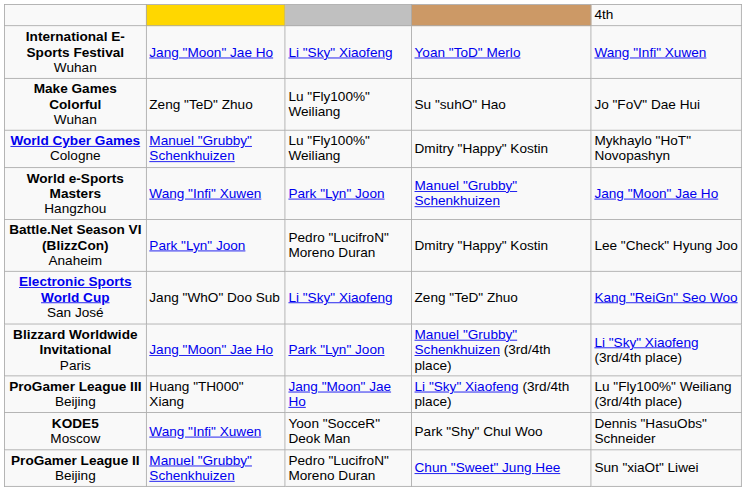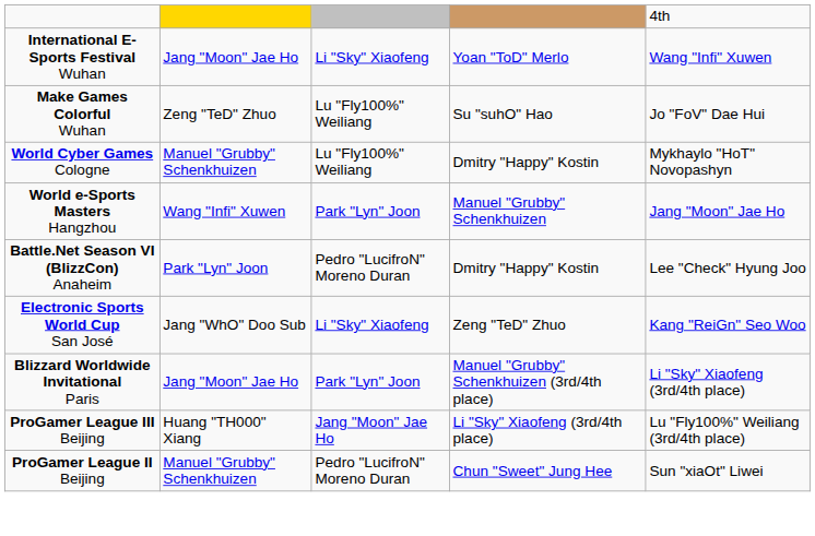 <table class="wikitable" style="text-align:left">
 <tr>
 <td style="text-align:center"></td>
 <td style="text-align:center; background:gold;"></td>
 <td style="text-align:center; background:silver;"></td>
 <td style="text-align:center; background:#c96;"></td>
 <td>4th</td>
 </tr>
 <tr>
 <td style="text-align:center"><strong>International E-Sports Festival</strong><br> Wuhan</td>
 <td> <a href='#'>Jang "Moon" Jae Ho</a></td>
 <td> <a href='#'>Li "Sky" Xiaofeng</a></td>
 <td> <a href='#'>Yoan "ToD" Merlo</a></td>
 <td> <a href='#'>Wang "Infi" Xuwen</a></td>
 </tr>
 <tr>
 <td style="text-align:center"><strong>Make Games Colorful </strong><br> Wuhan</td>
 <td> Zeng "TeD" Zhuo</td>
 <td> Lu "Fly100%" Weiliang</td>
 <td> Su "suhO" Hao</td>
 <td> Jo "FoV" Dae Hui</td>
 </tr>
 <tr>
 <td style="text-align:center"><strong><a href='#'>World Cyber Games</a></strong><br> Cologne</td>
 <td> <a href='#'>Manuel "Grubby" Schenkhuizen</a></td>
 <td> Lu "Fly100%" Weiliang</td>
 <td> Dmitry "Happy" Kostin</td>
 <td> Mykhaylo "HoT" Novopashyn</td>
 </tr>
 <tr>
 <td style="text-align:center"><strong>World e-Sports Masters</strong><br> Hangzhou</td>
 <td> <a href='#'>Wang "Infi" Xuwen</a></td>
 <td> <a href='#'>Park "Lyn" Joon</a></td>
 <td> <a href='#'>Manuel "Grubby" Schenkhuizen</a></td>
 <td> <a href='#'>Jang "Moon" Jae Ho</a></td>
 </tr>
 <tr>
 <td style="text-align:center"><strong>Battle.Net Season VI (BlizzCon)</strong><br> Anaheim</td>
 <td> <a href='#'>Park "Lyn" Joon</a></td>
 <td> Pedro "LucifroN" Moreno Duran</td>
 <td> Dmitry "Happy" Kostin</td>
 <td> Lee "Check" Hyung Joo</td>
 </tr>
 <tr>
 <td style="text-align:center"><strong><a href='#'>Electronic Sports World Cup</a></strong><br> San José</td>
 <td> Jang "WhO" Doo Sub</td>
 <td> <a href='#'>Li "Sky" Xiaofeng</a></td>
 <td> Zeng "TeD" Zhuo</td>
 <td> <a href='#'>Kang "ReiGn" Seo Woo</a></td>
 </tr>
 <tr>
 <td style="text-align:center"><strong>Blizzard Worldwide Invitational</strong><br> Paris</td>
 <td> <a href='#'>Jang "Moon" Jae Ho</a></td>
 <td> <a href='#'>Park "Lyn" Joon</a></td>
 <td> <a href='#'>Manuel "Grubby" Schenkhuizen</a> (3rd/4th place)</td>
 <td> <a href='#'>Li "Sky" Xiaofeng</a> (3rd/4th place)</td>
 </tr>
 <tr>
 <td style="text-align:center"><strong>ProGamer League III</strong><br> Beijing</td>
 <td> Huang "TH000" Xiang</td>
 <td> <a href='#'>Jang "Moon" Jae Ho</a></td>
 <td> <a href='#'>Li "Sky" Xiaofeng</a> (3rd/4th place)</td>
 <td> Lu "Fly100%" Weiliang (3rd/4th place)</td>
 </tr>
 <tr>
-<td style="text-align:center"><strong>KODE5</strong><br> Moscow</td>
-<td> <a href='#'>Wang "Infi" Xuwen</a></td>
-<td> Yoon "SocceR" Deok Man</td>
-<td> Park "Shy" Chul Woo</td>
-<td> Dennis "HasuObs" Schneider</td>
-</tr>
-<tr>
 <td style="text-align:center"><strong>ProGamer League II</strong><br> Beijing</td>
 <td> <a href='#'>Manuel "Grubby" Schenkhuizen</a></td>
 <td> Pedro "LucifroN" Moreno Duran</td>
 <td> <a href='#'>Chun "Sweet" Jung Hee</a></td>
 <td> Sun "xiaOt" Liwei</td>
 </tr>
 </table>
